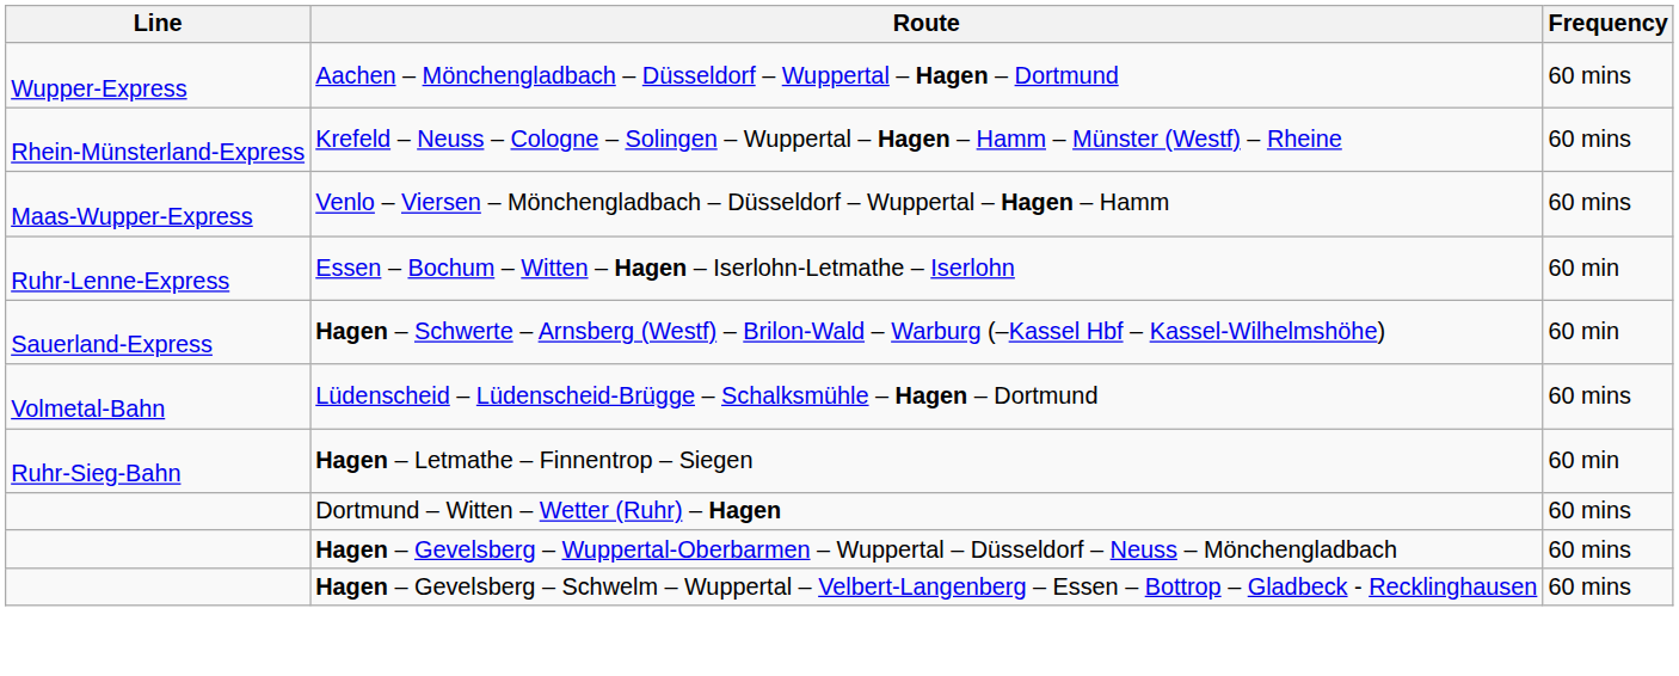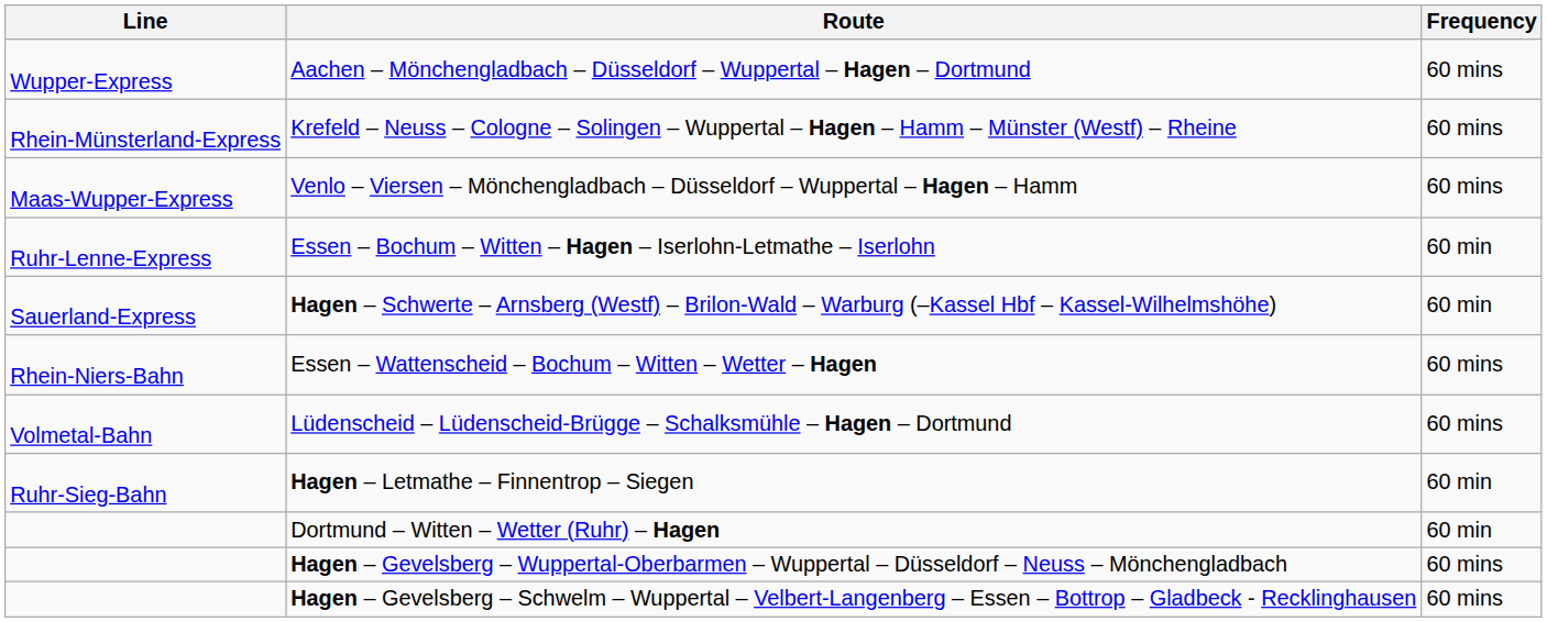 <table class="wikitable">
 <tr>
 <th>Line</th>
 <th>Route</th>
 <th>Frequency</th>
 </tr>
 <tr>
 <td><br><a href='#'>Wupper-Express</a></td>
 <td><a href='#'>Aachen</a> – <a href='#'>Mönchengladbach</a> – <a href='#'>Düsseldorf</a> – <a href='#'>Wuppertal</a> – <strong>Hagen</strong> – <a href='#'>Dortmund</a></td>
 <td>60 mins</td>
 </tr>
 <tr>
 <td><br><a href='#'>Rhein-Münsterland-Express</a></td>
 <td><a href='#'>Krefeld</a> – <a href='#'>Neuss</a> – <a href='#'>Cologne</a> – <a href='#'>Solingen</a> – Wuppertal – <strong>Hagen</strong> – <a href='#'>Hamm</a> – <a href='#'>Münster (Westf)</a> – <a href='#'>Rheine</a></td>
 <td>60 mins</td>
 </tr>
 <tr>
 <td><br><a href='#'>Maas-Wupper-Express</a></td>
 <td><a href='#'>Venlo</a> – <a href='#'>Viersen</a> – Mönchengladbach – Düsseldorf – Wuppertal – <strong>Hagen</strong> – Hamm</td>
 <td>60 mins</td>
 </tr>
 <tr>
 <td><br><a href='#'>Ruhr-Lenne-Express</a></td>
 <td><a href='#'>Essen</a> – <a href='#'>Bochum</a> – <a href='#'>Witten</a> – <strong>Hagen</strong> – Iserlohn-Letmathe – <a href='#'>Iserlohn</a></td>
 <td>60 min</td>
 </tr>
 <tr>
 <td><br><a href='#'>Sauerland-Express</a></td>
 <td><strong>Hagen</strong> – <a href='#'>Schwerte</a> – <a href='#'>Arnsberg (Westf)</a> – <a href='#'>Brilon-Wald</a> – <a href='#'>Warburg</a> (–<a href='#'>Kassel Hbf</a> – <a href='#'>Kassel-Wilhelmshöhe</a>)</td>
 <td>60 min</td>
 </tr>
 <tr>
+<td><br><a href='#'>Rhein-Niers-Bahn</a></td>
+<td>Essen – <a href='#'>Wattenscheid</a> – <a href='#'>Bochum</a> – <a href='#'>Witten</a> – <a href='#'>Wetter</a> – <strong>Hagen</strong></td>
+<td>60 mins</td>
+</tr>
+<tr>
 <td><br><a href='#'>Volmetal-Bahn</a></td>
 <td><a href='#'>Lüdenscheid</a> – <a href='#'>Lüdenscheid-Brügge</a> – <a href='#'>Schalksmühle</a> – <strong>Hagen</strong> – Dortmund</td>
 <td>60 mins</td>
 </tr>
 <tr>
 <td><br><a href='#'>Ruhr-Sieg-Bahn</a></td>
 <td><strong>Hagen</strong> – Letmathe – Finnentrop – Siegen</td>
 <td>60 min</td>
 </tr>
 <tr>
 <td></td>
 <td>Dortmund – Witten – <a href='#'>Wetter (Ruhr)</a> – <strong>Hagen</strong></td>
-<td>60 mins</td>
+<td>60 min</td>
 </tr>
 <tr>
 <td></td>
 <td><strong>Hagen</strong> – <a href='#'>Gevelsberg</a> – <a href='#'>Wuppertal-Oberbarmen</a> – Wuppertal – Düsseldorf – <a href='#'>Neuss</a> – Mönchengladbach</td>
 <td>60 mins</td>
 </tr>
 <tr>
 <td></td>
 <td><strong>Hagen</strong> – Gevelsberg – Schwelm – Wuppertal – <a href='#'>Velbert-Langenberg</a> – Essen – <a href='#'>Bottrop</a> – <a href='#'>Gladbeck</a> - <a href='#'>Recklinghausen</a></td>
 <td>60 mins</td>
 </tr>
 </table>
